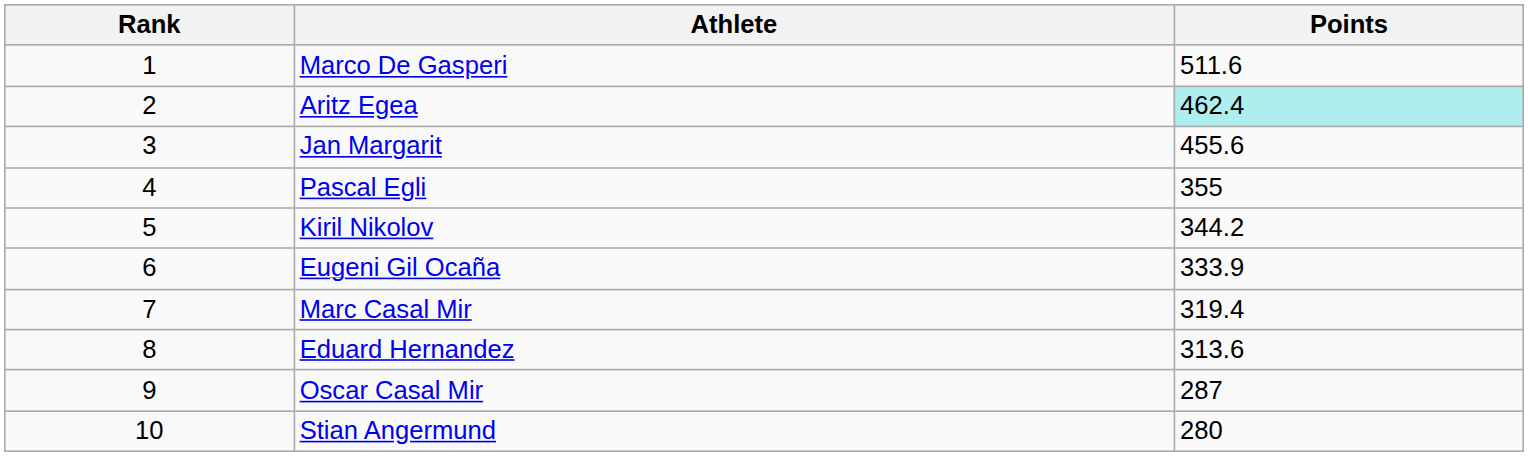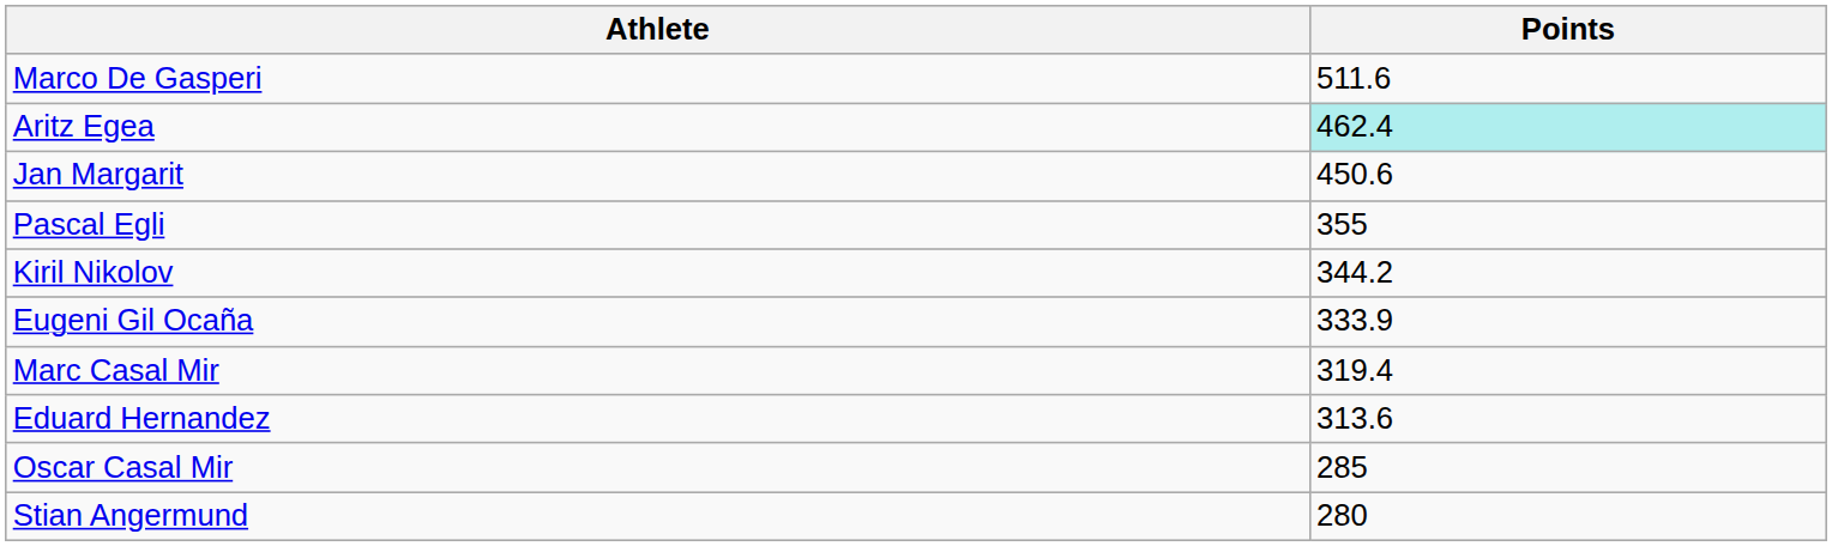 <table class="wikitable" width=60% style="font-size:100%; text-align:keft;">
 <tr>
-<th>Rank</th>
 <th>Athlete</th>
 <th>Points</th>
 </tr>
 <tr>
-<td align=center>1</td>
 <td> <a href='#'>Marco De Gasperi</a></td>
 <td>511.6</td>
 </tr>
 <tr>
-<td align=center>2</td>
 <td> <a href='#'>Aritz Egea</a></td>
 <td style="background: paleturquoise;">462.4</td>
 </tr>
 <tr>
-<td align=center>3</td>
 <td> <a href='#'>Jan Margarit</a></td>
-<td>455.6</td>
+<td>450.6</td>
 </tr>
 <tr>
-<td align=center>4</td>
 <td> <a href='#'>Pascal Egli</a></td>
 <td>355</td>
 </tr>
 <tr>
-<td align=center>5</td>
 <td> <a href='#'>Kiril Nikolov</a></td>
 <td>344.2</td>
 </tr>
 <tr>
-<td align=center>6</td>
 <td> <a href='#'>Eugeni Gil Ocaña</a></td>
 <td>333.9</td>
 </tr>
 <tr>
-<td align=center>7</td>
 <td> <a href='#'>Marc Casal Mir</a></td>
 <td>319.4</td>
 </tr>
 <tr>
-<td align=center>8</td>
 <td> <a href='#'>Eduard Hernandez</a></td>
 <td>313.6</td>
 </tr>
 <tr>
-<td align=center>9</td>
 <td> <a href='#'>Oscar Casal Mir</a></td>
-<td>287</td>
+<td>285</td>
 </tr>
 <tr>
-<td align=center>10</td>
 <td> <a href='#'>Stian Angermund</a></td>
 <td>280</td>
 </tr>
 </table>
